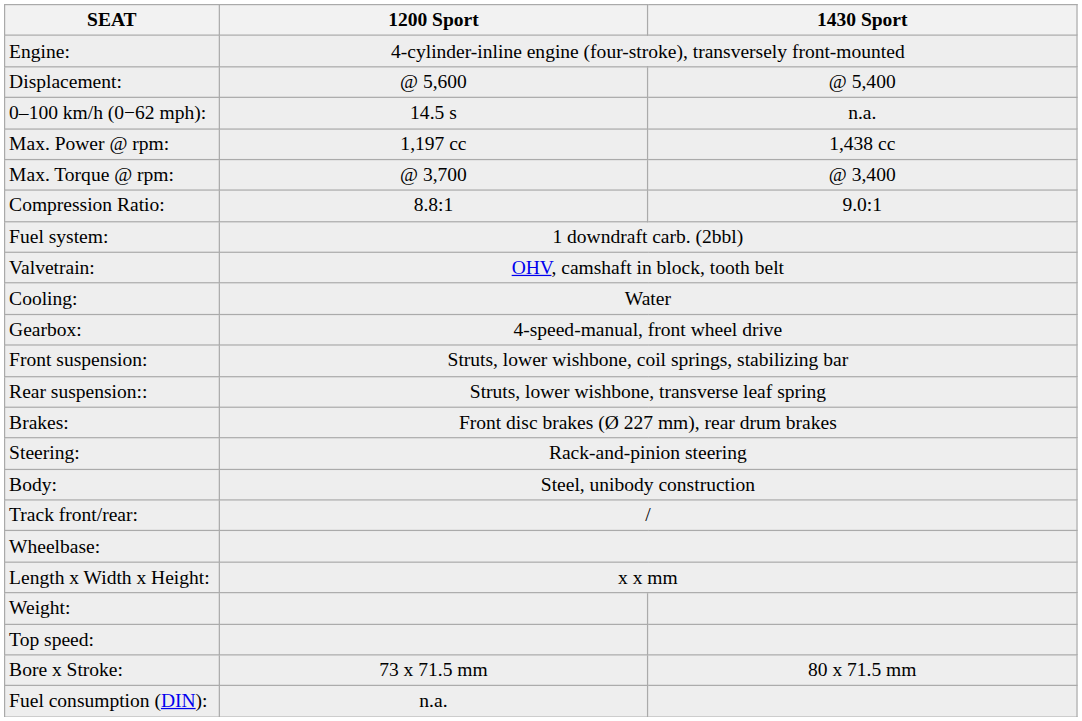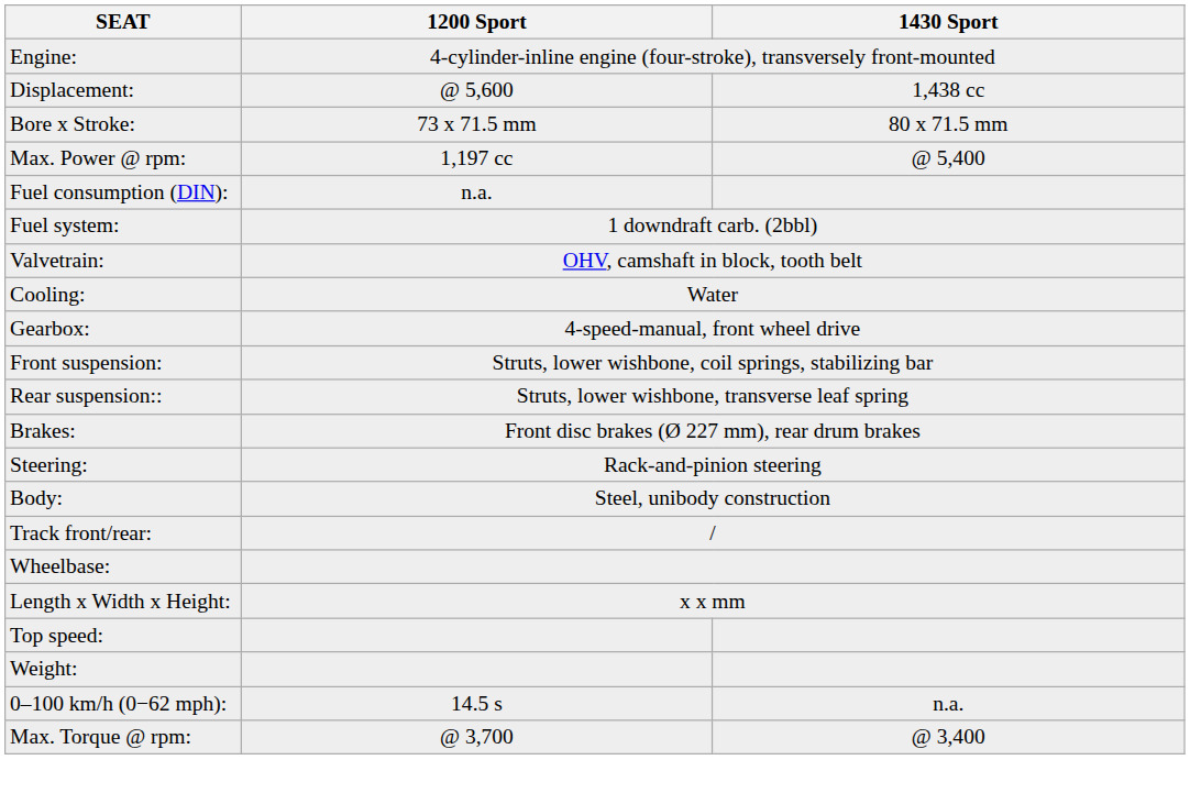 <table class="wikitable">
 <tr>
 <th style="width:20%;">SEAT</th>
 <th style="width:40%;">1200 Sport</th>
 <th style="width:40%;">1430 Sport</th>
 </tr>
 <tr style="background:#eee;">
 <td>Engine: </td>
 <td colspan="2" style="text-align:center;">4-cylinder-inline engine (four-stroke), transversely front-mounted</td>
 </tr>
 <tr style="background:#eee;">
 <td>Displacement: </td>
 <td style="text-align:center;"> @ 5,600</td>
-<td style="text-align:center;"> @ 5,400</td>
+<td style="text-align:center;">1,438 cc</td>
 </tr>
 <tr style="background:#eee;">
-<td>0–100 km/h (0−62 mph): </td>
-<td style="text-align:center;">14.5 s</td>
-<td style="text-align:center;">n.a.</td>
+<td>Bore x Stroke: </td>
+<td style="text-align:center;">73 x 71.5 mm</td>
+<td style="text-align:center;">80 x 71.5 mm</td>
 </tr>
 <tr style="background:#eee;">
 <td>Max. Power @ rpm: </td>
 <td style="text-align:center;">1,197 cc</td>
-<td style="text-align:center;">1,438 cc</td>
+<td style="text-align:center;"> @ 5,400</td>
 </tr>
 <tr style="background:#eee;">
-<td>Max. Torque @ rpm: </td>
-<td style="text-align:center;"> @ 3,700</td>
-<td style="text-align:center;"> @ 3,400</td>
-</tr>
-<tr style="background:#eee;">
-<td>Compression Ratio: </td>
-<td style="text-align:center;">8.8:1</td>
-<td style="text-align:center;">9.0:1</td>
+<td>Fuel consumption (<a href='#'>DIN</a>): </td>
+<td style="text-align:center;">n.a.</td>
+<td style="text-align:center;"></td>
 </tr>
 <tr style="background:#eee;">
 <td>Fuel system: </td>
 <td colspan="2" style="text-align:center;">1 downdraft carb. (2bbl)</td>
 </tr>
 <tr style="background:#eee;">
 <td>Valvetrain: </td>
 <td colspan="2" style="text-align:center;"><a href='#'>OHV</a>, camshaft in block, tooth belt</td>
 </tr>
 <tr style="background:#eee;">
 <td>Cooling: </td>
 <td colspan="2" style="text-align:center;">Water</td>
 </tr>
 <tr style="background:#eee;">
 <td>Gearbox: </td>
 <td colspan="2" style="text-align:center;">4-speed-manual, front wheel drive</td>
 </tr>
 <tr style="background:#eee;">
 <td>Front suspension: </td>
 <td colspan="2" style="text-align:center;">Struts, lower wishbone, coil springs, stabilizing bar</td>
 </tr>
 <tr style="background:#eee;">
 <td>Rear suspension:: </td>
 <td colspan="2" style="text-align:center;">Struts, lower wishbone, transverse leaf spring</td>
 </tr>
 <tr style="background:#eee;">
 <td>Brakes: </td>
 <td colspan="2" style="text-align:center;">Front disc brakes (Ø 227 mm), rear drum brakes</td>
 </tr>
 <tr style="background:#eee;">
 <td>Steering: </td>
 <td colspan="2" style="text-align:center;">Rack-and-pinion steering</td>
 </tr>
 <tr style="background:#eee;">
 <td>Body: </td>
 <td colspan="2" style="text-align:center;">Steel, unibody construction</td>
 </tr>
 <tr style="background:#eee;">
 <td>Track front/rear: </td>
 <td colspan="2" style="text-align:center;"> / </td>
 </tr>
 <tr style="background:#eee;">
 <td>Wheelbase: </td>
 <td colspan="2" style="text-align:center;"></td>
 </tr>
 <tr style="background:#eee;">
 <td>Length x Width x Height: </td>
 <td colspan="2" style="text-align:center;"> x  x  mm</td>
 </tr>
 <tr style="background:#eee;">
+<td>Top speed: </td>
+<td style="text-align:center;"></td>
+<td style="text-align:center;"></td>
+</tr>
+<tr style="background:#eee;">
 <td>Weight: </td>
 <td style="text-align:center;"></td>
 <td style="text-align:center;"></td>
 </tr>
 <tr style="background:#eee;">
-<td>Top speed: </td>
-<td style="text-align:center;"></td>
-<td style="text-align:center;"></td>
+<td>0–100 km/h (0−62 mph): </td>
+<td style="text-align:center;">14.5 s</td>
+<td style="text-align:center;">n.a.</td>
 </tr>
 <tr style="background:#eee;">
-<td>Bore x Stroke: </td>
-<td style="text-align:center;">73 x 71.5 mm</td>
-<td style="text-align:center;">80 x 71.5 mm</td>
-</tr>
-<tr style="background:#eee;">
-<td>Fuel consumption (<a href='#'>DIN</a>): </td>
-<td style="text-align:center;">n.a.</td>
-<td style="text-align:center;"></td>
+<td>Max. Torque @ rpm: </td>
+<td style="text-align:center;"> @ 3,700</td>
+<td style="text-align:center;"> @ 3,400</td>
 </tr>
 </table>
